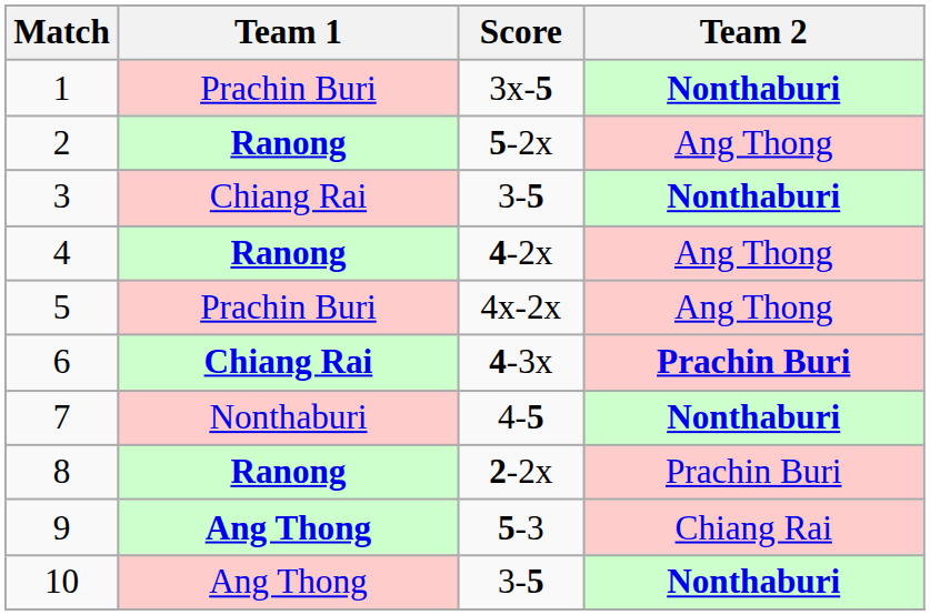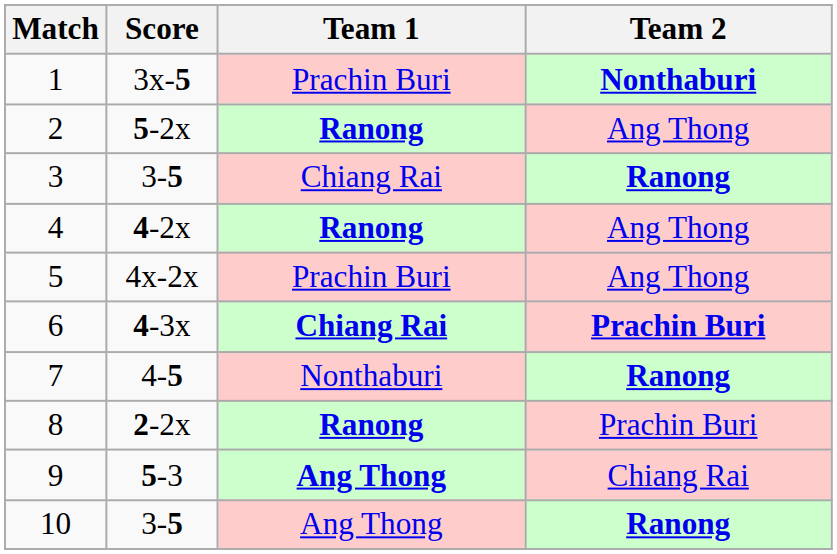 <table class="wikitable" style="text-align: center">
 <tr>
 <th width="40pt">Match</th>
+<th width="50pt">Score</th>
 <th width="150pt">Team 1</th>
-<th width="50pt">Score</th>
 <th width="150pt">Team 2</th>
 </tr>
 <tr>
 <td>1</td>
+<td><span>3x</span>-<strong>5</strong></td>
 <td style="background:#ffcccc;"> <a href='#'>Prachin Buri</a></td>
-<td><span>3x</span>-<strong>5</strong></td>
 <td style = "background:#ccffcc;"> <strong><a href='#'>Nonthaburi</a></strong></td>
 </tr>
 <tr>
 <td>2</td>
+<td><strong>5</strong>-<span>2x</span></td>
 <td style="background:#ccffcc;"> <strong><a href='#'>Ranong</a></strong></td>
-<td><strong>5</strong>-<span>2x</span></td>
 <td style = "background:#ffcccc;"> <a href='#'>Ang Thong</a></td>
 </tr>
 <tr>
 <td>3</td>
+<td>3-<strong>5</strong></td>
 <td style="background:#ffcccc;"> <a href='#'>Chiang Rai</a></td>
-<td>3-<strong>5</strong></td>
-<td style = "background:#ccffcc;"> <strong><a href='#'>Nonthaburi</a></strong></td>
+<td style = "background:#ccffcc;"> <strong><a href='#'>Ranong</a></strong></td>
 </tr>
 <tr>
 <td>4</td>
+<td><strong>4</strong>-<span>2x</span></td>
 <td style="background:#ccffcc;"> <strong><a href='#'>Ranong</a></strong></td>
-<td><strong>4</strong>-<span>2x</span></td>
 <td style = "background:#ffcccc;"> <a href='#'>Ang Thong</a></td>
 </tr>
 <tr>
 <td>5</td>
+<td><span>4x</span>-<span>2x</span></td>
 <td style="background:#ffcccc;"> <a href='#'>Prachin Buri</a></td>
-<td><span>4x</span>-<span>2x</span></td>
 <td style = "background:#ffcccc;"> <a href='#'>Ang Thong</a></td>
 </tr>
 <tr>
 <td>6</td>
+<td><strong>4</strong>-<span>3x</span></td>
 <td style="background:#ccffcc;"> <strong><a href='#'>Chiang Rai</a></strong></td>
-<td><strong>4</strong>-<span>3x</span></td>
 <td style = "background:#ffcccc;"><strong> <a href='#'>Prachin Buri</a></strong></td>
 </tr>
 <tr>
 <td>7</td>
+<td>4-<strong>5</strong></td>
 <td style="background:#ffcccc;"> <a href='#'>Nonthaburi</a></td>
-<td>4-<strong>5</strong></td>
-<td style = "background:#ccffcc;"> <strong><a href='#'>Nonthaburi</a></strong></td>
+<td style = "background:#ccffcc;"> <strong><a href='#'>Ranong</a></strong></td>
 </tr>
 <tr>
 <td>8</td>
+<td><strong>2</strong>-<span>2x</span></td>
 <td style="background:#ccffcc;"> <strong><a href='#'>Ranong</a></strong></td>
-<td><strong>2</strong>-<span>2x</span></td>
 <td style = "background:#ffcccc;"> <a href='#'>Prachin Buri</a></td>
 </tr>
 <tr>
 <td>9</td>
+<td><strong>5</strong>-3</td>
 <td style="background:#ccffcc;"> <strong><a href='#'>Ang Thong</a></strong></td>
-<td><strong>5</strong>-3</td>
 <td style = "background:#ffcccc;"> <a href='#'>Chiang Rai</a></td>
 </tr>
 <tr>
 <td>10</td>
+<td>3-<strong>5</strong></td>
 <td style="background:#ffcccc;"> <a href='#'>Ang Thong</a></td>
-<td>3-<strong>5</strong></td>
-<td style = "background:#ccffcc;"> <strong><a href='#'>Nonthaburi</a></strong></td>
+<td style = "background:#ccffcc;"> <strong><a href='#'>Ranong</a></strong></td>
 </tr>
 </table>
